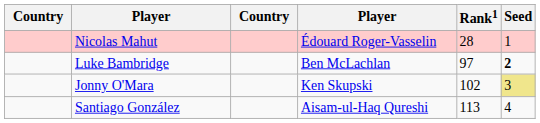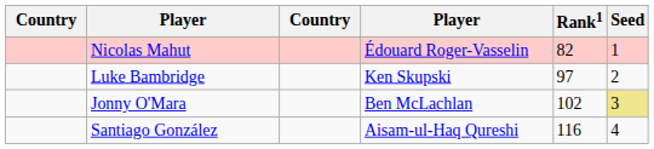 <table class="sortable wikitable">
 <tr>
 <th width="70">Country</th>
 <th width="175">Player</th>
 <th width="70">Country</th>
 <th width="175">Player</th>
 <th>Rank<sup>1</sup></th>
 <th>Seed</th>
 </tr>
 <tr style="background:#fcc;">
 <td></td>
 <td><a href='#'>Nicolas Mahut</a></td>
 <td></td>
 <td><a href='#'>Édouard Roger-Vasselin</a></td>
-<td>28</td>
+<td>82</td>
 <td>1</td>
 </tr>
 <tr>
 <td></td>
 <td><a href='#'>Luke Bambridge</a></td>
 <td></td>
-<td><a href='#'>Ben McLachlan</a></td>
+<td><a href='#'>Ken Skupski</a></td>
 <td>97</td>
-<td><strong>2</strong></td>
+<td>2</td>
 </tr>
 <tr>
 <td></td>
 <td><a href='#'>Jonny O'Mara</a></td>
 <td></td>
-<td><a href='#'>Ken Skupski</a></td>
+<td><a href='#'>Ben McLachlan</a></td>
 <td>102</td>
 <td style="background: khaki;">3</td>
 </tr>
 <tr>
 <td></td>
 <td><a href='#'>Santiago González</a></td>
 <td></td>
 <td><a href='#'>Aisam-ul-Haq Qureshi</a></td>
-<td>113</td>
+<td>116</td>
 <td>4</td>
 </tr>
 </table>
